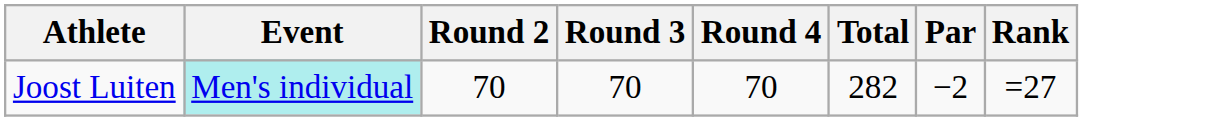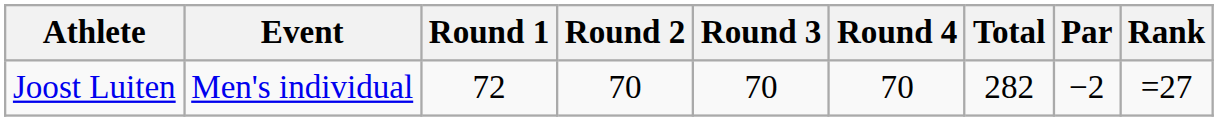 <table class=wikitable style="font-size:90%;">
 <tr>
 <th>Athlete</th>
 <th>Event</th>
+<th>Round 1</th>
 <th>Round 2</th>
 <th>Round 3</th>
 <th>Round 4</th>
 <th>Total</th>
 <th>Par</th>
 <th>Rank</th>
 </tr>
 <tr align=center>
 <td align=left><a href='#'>Joost Luiten</a></td>
-<td align=left style="background: paleturquoise;"><a href='#'>Men's individual</a></td>
+<td align=left><a href='#'>Men's individual</a></td>
+<td>72</td>
 <td>70</td>
 <td>70</td>
 <td>70</td>
 <td>282</td>
 <td>−2</td>
 <td>=27</td>
 </tr>
 </table>
